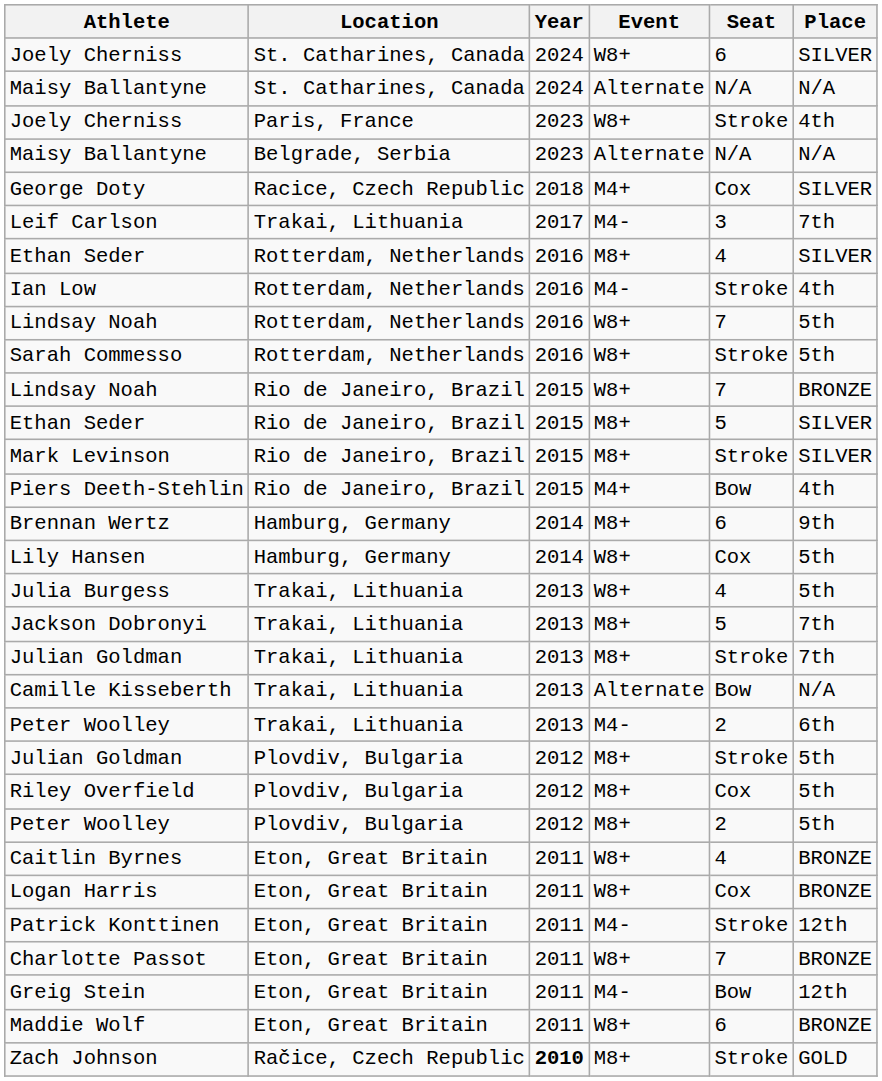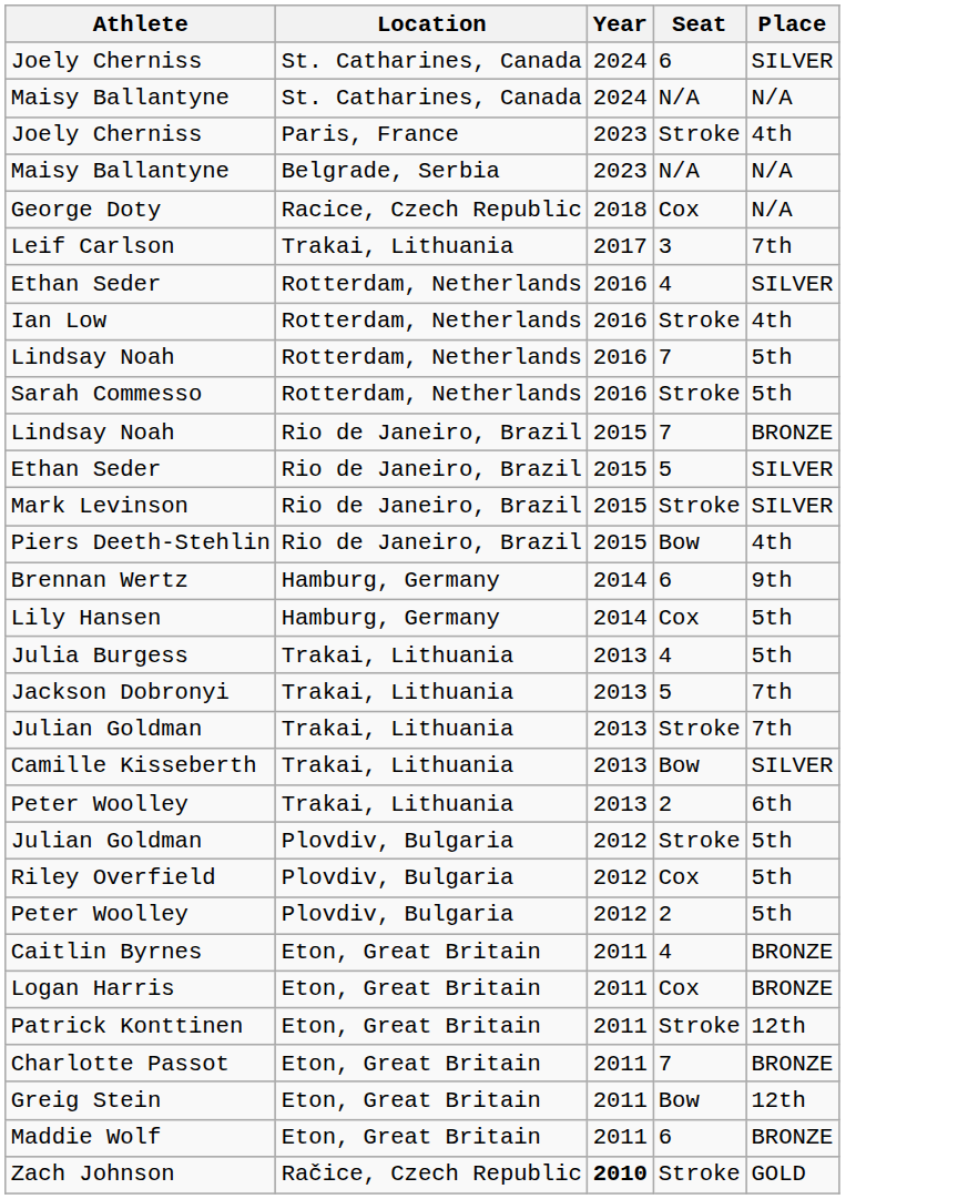 <table class="wikitable">
 <tr>
 <th>Athlete</th>
 <th>Location</th>
 <th>Year</th>
-<th>Event</th>
 <th>Seat</th>
 <th>Place</th>
 </tr>
 <tr>
 <td>Joely Cherniss</td>
 <td>St. Catharines, Canada</td>
 <td>2024</td>
-<td>W8+</td>
 <td>6</td>
 <td>SILVER</td>
 </tr>
 <tr>
 <td>Maisy Ballantyne</td>
 <td>St. Catharines, Canada</td>
 <td>2024</td>
-<td>Alternate</td>
 <td>N/A</td>
 <td>N/A</td>
 </tr>
 <tr>
 <td>Joely Cherniss</td>
 <td>Paris, France</td>
 <td>2023</td>
-<td>W8+</td>
 <td>Stroke</td>
 <td>4th</td>
 </tr>
 <tr>
 <td>Maisy Ballantyne</td>
 <td>Belgrade, Serbia</td>
 <td>2023</td>
-<td>Alternate</td>
 <td>N/A</td>
 <td>N/A</td>
 </tr>
 <tr>
 <td>George Doty</td>
 <td>Racice, Czech Republic</td>
 <td>2018</td>
-<td>M4+</td>
 <td>Cox</td>
-<td>SILVER</td>
+<td>N/A</td>
 </tr>
 <tr>
 <td>Leif Carlson</td>
 <td>Trakai, Lithuania</td>
 <td>2017</td>
-<td>M4-</td>
 <td>3</td>
 <td>7th</td>
 </tr>
 <tr>
 <td>Ethan Seder</td>
 <td>Rotterdam, Netherlands</td>
 <td>2016</td>
-<td>M8+</td>
 <td>4</td>
 <td>SILVER</td>
 </tr>
 <tr>
 <td>Ian Low</td>
 <td>Rotterdam, Netherlands</td>
 <td>2016</td>
-<td>M4-</td>
 <td>Stroke</td>
 <td>4th</td>
 </tr>
 <tr>
 <td>Lindsay Noah</td>
 <td>Rotterdam, Netherlands</td>
 <td>2016</td>
-<td>W8+</td>
 <td>7</td>
 <td>5th</td>
 </tr>
 <tr>
 <td>Sarah Commesso</td>
 <td>Rotterdam, Netherlands</td>
 <td>2016</td>
-<td>W8+</td>
 <td>Stroke</td>
 <td>5th</td>
 </tr>
 <tr>
 <td>Lindsay Noah</td>
 <td>Rio de Janeiro, Brazil</td>
 <td>2015</td>
-<td>W8+</td>
 <td>7</td>
 <td>BRONZE</td>
 </tr>
 <tr>
 <td>Ethan Seder</td>
 <td>Rio de Janeiro, Brazil</td>
 <td>2015</td>
-<td>M8+</td>
 <td>5</td>
 <td>SILVER</td>
 </tr>
 <tr>
 <td>Mark Levinson</td>
 <td>Rio de Janeiro, Brazil</td>
 <td>2015</td>
-<td>M8+</td>
 <td>Stroke</td>
 <td>SILVER</td>
 </tr>
 <tr>
 <td>Piers Deeth-Stehlin</td>
 <td>Rio de Janeiro, Brazil</td>
 <td>2015</td>
-<td>M4+</td>
 <td>Bow</td>
 <td>4th</td>
 </tr>
 <tr>
 <td>Brennan Wertz</td>
 <td>Hamburg, Germany</td>
 <td>2014</td>
-<td>M8+</td>
 <td>6</td>
 <td>9th</td>
 </tr>
 <tr>
 <td>Lily Hansen</td>
 <td>Hamburg, Germany</td>
 <td>2014</td>
-<td>W8+</td>
 <td>Cox</td>
 <td>5th</td>
 </tr>
 <tr>
 <td>Julia Burgess</td>
 <td>Trakai, Lithuania</td>
 <td>2013</td>
-<td>W8+</td>
 <td>4</td>
 <td>5th</td>
 </tr>
 <tr>
 <td>Jackson Dobronyi</td>
 <td>Trakai, Lithuania</td>
 <td>2013</td>
-<td>M8+</td>
 <td>5</td>
 <td>7th</td>
 </tr>
 <tr>
 <td>Julian Goldman</td>
 <td>Trakai, Lithuania</td>
 <td>2013</td>
-<td>M8+</td>
 <td>Stroke</td>
 <td>7th</td>
 </tr>
 <tr>
 <td>Camille Kisseberth</td>
 <td>Trakai, Lithuania</td>
 <td>2013</td>
-<td>Alternate</td>
 <td>Bow</td>
-<td>N/A</td>
+<td>SILVER</td>
 </tr>
 <tr>
 <td>Peter Woolley</td>
 <td>Trakai, Lithuania</td>
 <td>2013</td>
-<td>M4-</td>
 <td>2</td>
 <td>6th</td>
 </tr>
 <tr>
 <td>Julian Goldman</td>
 <td>Plovdiv, Bulgaria</td>
 <td>2012</td>
-<td>M8+</td>
 <td>Stroke</td>
 <td>5th</td>
 </tr>
 <tr>
 <td>Riley Overfield</td>
 <td>Plovdiv, Bulgaria</td>
 <td>2012</td>
-<td>M8+</td>
 <td>Cox</td>
 <td>5th</td>
 </tr>
 <tr>
 <td>Peter Woolley</td>
 <td>Plovdiv, Bulgaria</td>
 <td>2012</td>
-<td>M8+</td>
 <td>2</td>
 <td>5th</td>
 </tr>
 <tr>
 <td>Caitlin Byrnes</td>
 <td>Eton, Great Britain</td>
 <td>2011</td>
-<td>W8+</td>
 <td>4</td>
 <td>BRONZE</td>
 </tr>
 <tr>
 <td>Logan Harris</td>
 <td>Eton, Great Britain</td>
 <td>2011</td>
-<td>W8+</td>
 <td>Cox</td>
 <td>BRONZE</td>
 </tr>
 <tr>
 <td>Patrick Konttinen</td>
 <td>Eton, Great Britain</td>
 <td>2011</td>
-<td>M4-</td>
 <td>Stroke</td>
 <td>12th</td>
 </tr>
 <tr>
 <td>Charlotte Passot</td>
 <td>Eton, Great Britain</td>
 <td>2011</td>
-<td>W8+</td>
 <td>7</td>
 <td>BRONZE</td>
 </tr>
 <tr>
 <td>Greig Stein</td>
 <td>Eton, Great Britain</td>
 <td>2011</td>
-<td>M4-</td>
 <td>Bow</td>
 <td>12th</td>
 </tr>
 <tr>
 <td>Maddie Wolf</td>
 <td>Eton, Great Britain</td>
 <td>2011</td>
-<td>W8+</td>
 <td>6</td>
 <td>BRONZE</td>
 </tr>
 <tr>
 <td>Zach Johnson</td>
 <td>Račice, Czech Republic</td>
 <td><strong>2010</strong></td>
-<td>M8+</td>
 <td>Stroke</td>
 <td>GOLD</td>
 </tr>
 </table>
